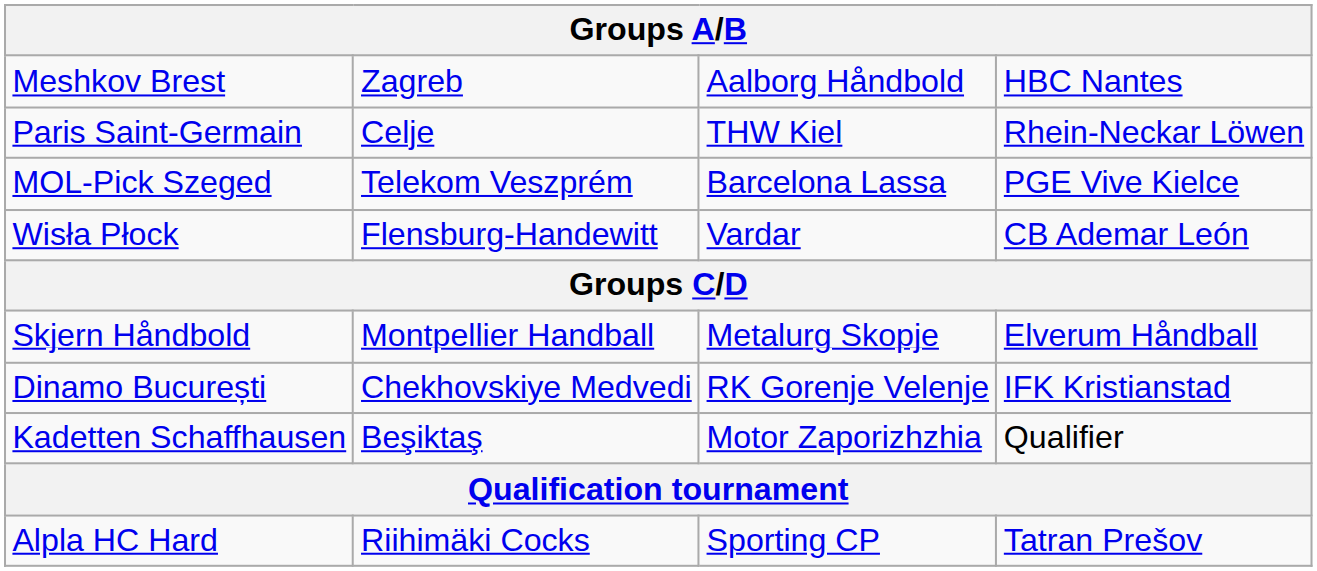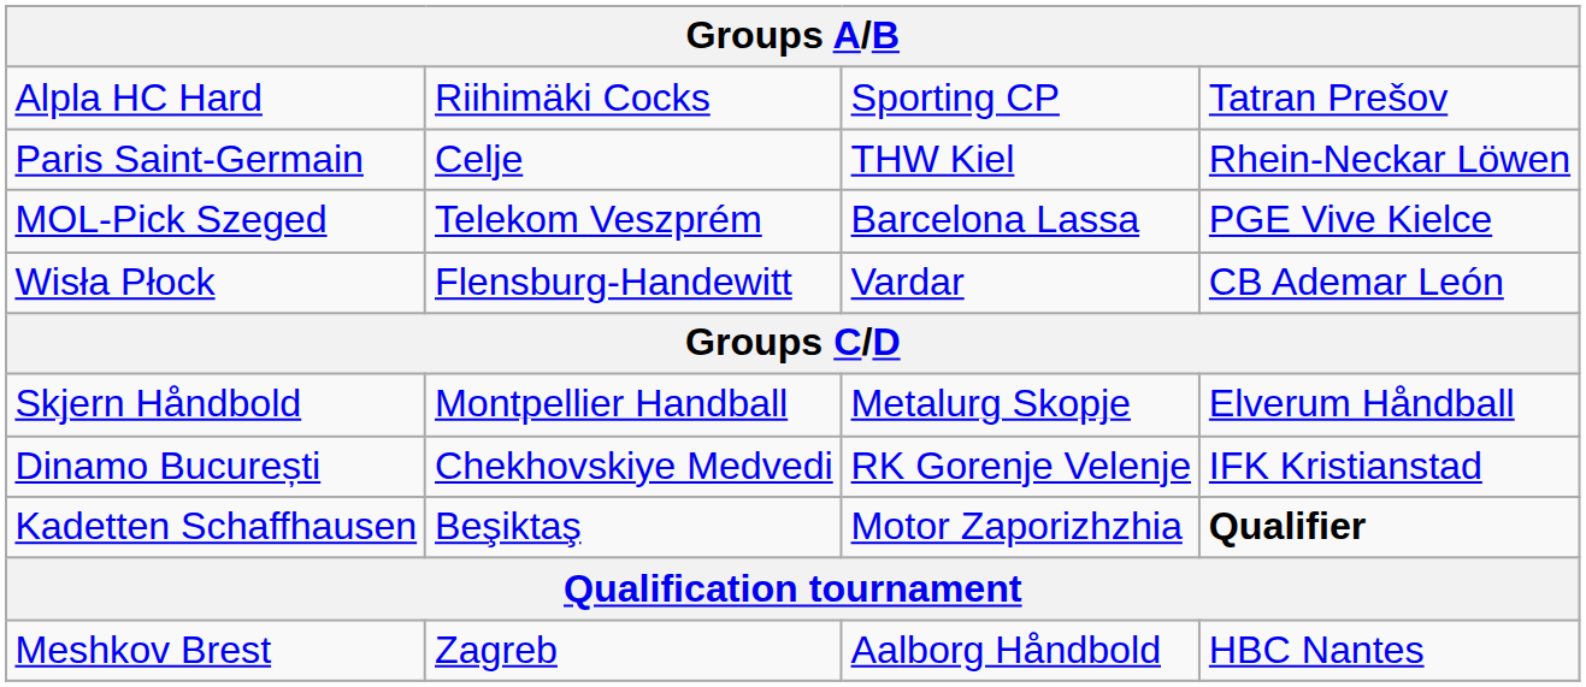 <table class="wikitable">
 <tr>
 <th colspan="4">Groups <a href='#'>A</a>/<a href='#'>B</a></th>
 </tr>
 <tr>
-<td> <a href='#'>Meshkov Brest</a></td>
-<td> <a href='#'>Zagreb</a></td>
-<td> <a href='#'>Aalborg Håndbold</a></td>
-<td> <a href='#'>HBC Nantes</a></td>
+<td> <a href='#'>Alpla HC Hard</a></td>
+<td> <a href='#'>Riihimäki Cocks</a></td>
+<td> <a href='#'>Sporting CP</a></td>
+<td> <a href='#'>Tatran Prešov</a></td>
 </tr>
 <tr>
 <td> <a href='#'>Paris Saint-Germain</a></td>
 <td> <a href='#'>Celje</a></td>
 <td> <a href='#'>THW Kiel</a></td>
 <td> <a href='#'>Rhein-Neckar Löwen</a></td>
 </tr>
 <tr>
 <td> <a href='#'>MOL-Pick Szeged</a></td>
 <td> <a href='#'>Telekom Veszprém</a></td>
 <td> <a href='#'>Barcelona Lassa</a></td>
 <td> <a href='#'>PGE Vive Kielce</a></td>
 </tr>
 <tr>
 <td> <a href='#'>Wisła Płock</a></td>
 <td> <a href='#'>Flensburg-Handewitt</a></td>
 <td> <a href='#'>Vardar</a></td>
 <td> <a href='#'>CB Ademar León</a></td>
 </tr>
 <tr>
 <th colspan="4">Groups <a href='#'>C</a>/<a href='#'>D</a></th>
 </tr>
 <tr>
 <td> <a href='#'>Skjern Håndbold</a></td>
 <td> <a href='#'>Montpellier Handball</a></td>
 <td> <a href='#'>Metalurg Skopje</a></td>
 <td> <a href='#'>Elverum Håndball</a></td>
 </tr>
 <tr>
 <td> <a href='#'>Dinamo București</a></td>
 <td> <a href='#'>Chekhovskiye Medvedi</a></td>
 <td> <a href='#'>RK Gorenje Velenje</a></td>
 <td> <a href='#'>IFK Kristianstad</a></td>
 </tr>
 <tr>
 <td> <a href='#'>Kadetten Schaffhausen</a></td>
 <td> <a href='#'>Beşiktaş</a></td>
 <td> <a href='#'>Motor Zaporizhzhia</a></td>
-<td>Qualifier</td>
+<td><strong>Qualifier</strong></td>
 </tr>
 <tr>
 <th colspan="4"><a href='#'>Qualification tournament</a></th>
 </tr>
 <tr>
-<td> <a href='#'>Alpla HC Hard</a></td>
-<td> <a href='#'>Riihimäki Cocks</a></td>
-<td> <a href='#'>Sporting CP</a></td>
-<td> <a href='#'>Tatran Prešov</a></td>
+<td> <a href='#'>Meshkov Brest</a></td>
+<td> <a href='#'>Zagreb</a></td>
+<td> <a href='#'>Aalborg Håndbold</a></td>
+<td> <a href='#'>HBC Nantes</a></td>
 </tr>
 </table>
